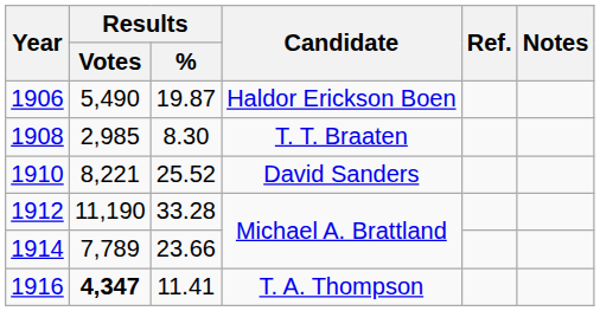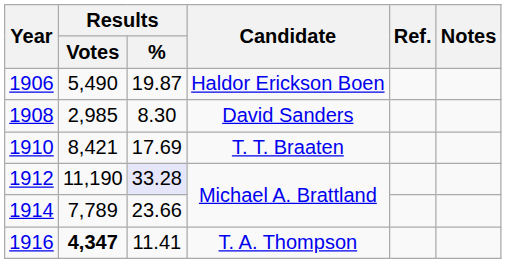 <table class="wikitable" border="1" style="text-align:center">
 <tr>
 <th rowspan=2>Year</th>
 <th colspan=2>Results</th>
 <th rowspan=2>Candidate</th>
 <th rowspan=2>Ref.</th>
 <th rowspan=2>Notes</th>
 </tr>
 <tr>
 <th>Votes</th>
 <th>%</th>
 </tr>
 <tr>
 <td><a href='#'>1906</a></td>
 <td>5,490</td>
 <td>19.87</td>
 <td><a href='#'>Haldor Erickson Boen</a></td>
 <td></td>
 <td></td>
 </tr>
 <tr>
 <td><a href='#'>1908</a></td>
 <td>2,985</td>
 <td>8.30</td>
-<td><a href='#'>T. T. Braaten</a></td>
+<td><a href='#'>David Sanders</a></td>
 <td></td>
 <td></td>
 </tr>
 <tr>
 <td><a href='#'>1910</a></td>
-<td>8,221</td>
-<td>25.52</td>
-<td><a href='#'>David Sanders</a></td>
+<td>8,421</td>
+<td>17.69</td>
+<td><a href='#'>T. T. Braaten</a></td>
 <td></td>
 <td></td>
 </tr>
 <tr>
 <td><a href='#'>1912</a></td>
 <td>11,190</td>
-<td>33.28</td>
+<td style="background: lavender;">33.28</td>
 <td rowspan="2"><a href='#'>Michael A. Brattland</a></td>
 <td></td>
 <td></td>
 </tr>
 <tr>
 <td><a href='#'>1914</a></td>
 <td>7,789</td>
 <td>23.66</td>
 <td></td>
 <td></td>
 </tr>
 <tr>
 <td><a href='#'>1916</a></td>
 <td><strong>4,347</strong></td>
 <td>11.41</td>
 <td><a href='#'>T. A. Thompson</a></td>
 <td></td>
 <td></td>
 </tr>
 </table>
